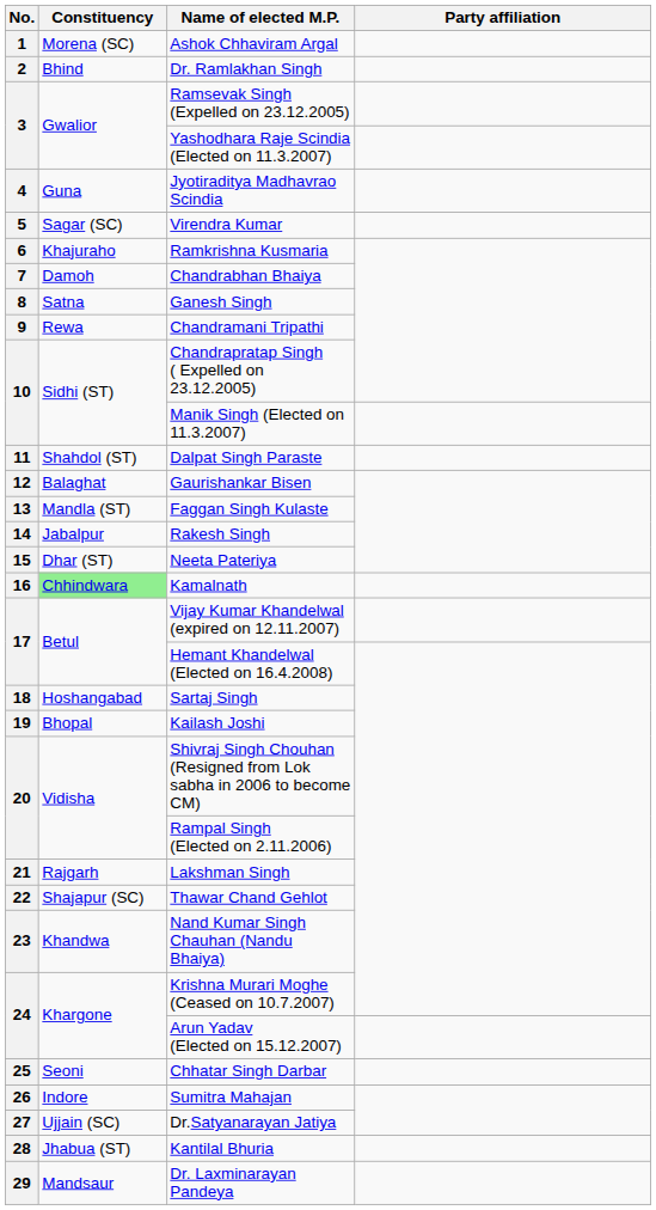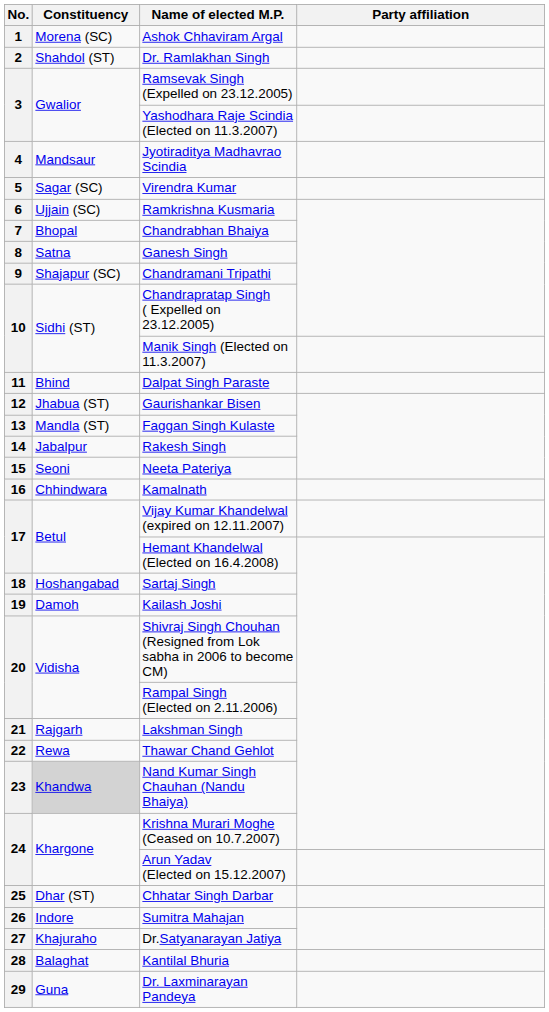 <table class="wikitable">
 <tr style="background:#ccc; text-align:center;">
 <th>No.</th>
 <th style="width:120px">Constituency</th>
 <th style="width:180px">Name of elected M.P.</th>
 <th colspan="2" style="width:18em">Party affiliation</th>
 </tr>
 <tr>
 <th>1</th>
 <td><a href='#'>Morena</a> (SC)</td>
 <td><a href='#'>Ashok Chhaviram Argal</a></td>
 <td></td>
 </tr>
 <tr>
 <th>2</th>
-<td><a href='#'>Bhind</a></td>
+<td><a href='#'>Shahdol</a> (ST)</td>
 <td><a href='#'>Dr. Ramlakhan Singh</a></td>
 </tr>
 <tr>
 <th rowspan="2">3</th>
 <td rowspan="2"><a href='#'>Gwalior</a></td>
 <td><a href='#'>Ramsevak Singh</a><br>(Expelled on 23.12.2005)</td>
 <td></td>
 </tr>
 <tr>
 <td><a href='#'>Yashodhara Raje Scindia</a> (Elected on 11.3.2007)</td>
 <td></td>
 </tr>
 <tr>
 <th>4</th>
-<td><a href='#'>Guna</a></td>
+<td><a href='#'>Mandsaur</a></td>
 <td><a href='#'>Jyotiraditya Madhavrao Scindia</a></td>
 <td></td>
 </tr>
 <tr>
 <th>5</th>
 <td><a href='#'>Sagar</a> (SC)</td>
 <td><a href='#'>Virendra Kumar</a></td>
 <td></td>
 </tr>
 <tr>
 <th>6</th>
-<td><a href='#'>Khajuraho</a></td>
+<td><a href='#'>Ujjain</a> (SC)</td>
 <td><a href='#'>Ramkrishna Kusmaria</a></td>
 </tr>
 <tr>
 <th>7</th>
-<td><a href='#'>Damoh</a></td>
+<td><a href='#'>Bhopal</a></td>
 <td><a href='#'>Chandrabhan Bhaiya</a></td>
 </tr>
 <tr>
 <th>8</th>
 <td><a href='#'>Satna</a></td>
 <td><a href='#'>Ganesh Singh</a></td>
 </tr>
 <tr>
 <th>9</th>
-<td><a href='#'>Rewa</a></td>
+<td><a href='#'>Shajapur</a> (SC)</td>
 <td><a href='#'>Chandramani Tripathi</a></td>
 </tr>
 <tr>
 <th rowspan="2">10</th>
 <td rowspan="2"><a href='#'>Sidhi</a> (ST)</td>
 <td><a href='#'>Chandrapratap Singh</a><br>( Expelled on 23.12.2005)</td>
 </tr>
 <tr>
 <td><a href='#'>Manik Singh</a> (Elected on 11.3.2007)</td>
 <td></td>
 </tr>
 <tr>
 <th>11</th>
-<td><a href='#'>Shahdol</a> (ST)</td>
+<td><a href='#'>Bhind</a></td>
 <td><a href='#'>Dalpat Singh Paraste</a></td>
 <td></td>
 </tr>
 <tr>
 <th>12</th>
-<td><a href='#'>Balaghat</a></td>
+<td><a href='#'>Jhabua</a> (ST)</td>
 <td><a href='#'>Gaurishankar Bisen</a></td>
 </tr>
 <tr>
 <th>13</th>
 <td><a href='#'>Mandla</a> (ST)</td>
 <td><a href='#'>Faggan Singh Kulaste</a></td>
 </tr>
 <tr>
 <th>14</th>
 <td><a href='#'>Jabalpur</a></td>
 <td><a href='#'>Rakesh Singh</a></td>
 </tr>
 <tr>
 <th>15</th>
-<td><a href='#'>Dhar</a> (ST)</td>
+<td><a href='#'>Seoni</a></td>
 <td><a href='#'>Neeta Pateriya</a></td>
 </tr>
 <tr>
 <th>16</th>
-<td style="background: lightgreen;"><a href='#'>Chhindwara</a></td>
+<td><a href='#'>Chhindwara</a></td>
 <td><a href='#'>Kamalnath</a></td>
 <td></td>
 </tr>
 <tr>
 <th rowspan="2">17</th>
 <td rowspan="2"><a href='#'>Betul</a></td>
 <td><a href='#'>Vijay Kumar Khandelwal</a> (expired on 12.11.2007)</td>
 <td></td>
 </tr>
 <tr>
 <td><a href='#'>Hemant Khandelwal</a> (Elected on 16.4.2008)</td>
 </tr>
 <tr>
 <th>18</th>
 <td><a href='#'>Hoshangabad</a></td>
 <td><a href='#'>Sartaj Singh</a></td>
 </tr>
 <tr>
 <th>19</th>
-<td><a href='#'>Bhopal</a></td>
+<td><a href='#'>Damoh</a></td>
 <td><a href='#'>Kailash Joshi</a></td>
 </tr>
 <tr>
 <th rowspan="2">20</th>
 <td rowspan="2"><a href='#'>Vidisha</a></td>
 <td><a href='#'>Shivraj Singh Chouhan</a><br>(Resigned from Lok sabha in 2006 to become CM)</td>
 </tr>
 <tr>
 <td><a href='#'>Rampal Singh</a><br>(Elected on 2.11.2006)</td>
 </tr>
 <tr>
 <th>21</th>
 <td><a href='#'>Rajgarh</a></td>
 <td><a href='#'>Lakshman Singh</a></td>
 </tr>
 <tr>
 <th>22</th>
-<td><a href='#'>Shajapur</a> (SC)</td>
+<td><a href='#'>Rewa</a></td>
 <td><a href='#'>Thawar Chand Gehlot</a></td>
 </tr>
 <tr>
 <th>23</th>
-<td><a href='#'>Khandwa</a></td>
+<td style="background: lightgrey;"><a href='#'>Khandwa</a></td>
 <td><a href='#'>Nand Kumar Singh Chauhan (Nandu Bhaiya)</a></td>
 </tr>
 <tr>
 <th rowspan="2">24</th>
 <td rowspan="2"><a href='#'>Khargone</a></td>
 <td><a href='#'>Krishna Murari Moghe</a><br>(Ceased on 10.7.2007)</td>
 </tr>
 <tr>
 <td><a href='#'>Arun Yadav</a><br>(Elected on 15.12.2007)</td>
 <td></td>
 </tr>
 <tr>
 <th>25</th>
-<td><a href='#'>Seoni</a></td>
+<td><a href='#'>Dhar</a> (ST)</td>
 <td><a href='#'>Chhatar Singh Darbar</a></td>
 <td></td>
 </tr>
 <tr>
 <th>26</th>
 <td><a href='#'>Indore</a></td>
 <td><a href='#'>Sumitra Mahajan</a></td>
 </tr>
 <tr>
 <th>27</th>
-<td><a href='#'>Ujjain</a> (SC)</td>
+<td><a href='#'>Khajuraho</a></td>
 <td>Dr.<a href='#'>Satyanarayan Jatiya</a></td>
 </tr>
 <tr>
 <th>28</th>
-<td><a href='#'>Jhabua</a> (ST)</td>
+<td><a href='#'>Balaghat</a></td>
 <td><a href='#'>Kantilal Bhuria</a></td>
 <td></td>
 </tr>
 <tr>
 <th>29</th>
-<td><a href='#'>Mandsaur</a></td>
+<td><a href='#'>Guna</a></td>
 <td><a href='#'>Dr. Laxminarayan Pandeya</a></td>
 <td></td>
 </tr>
 </table>
